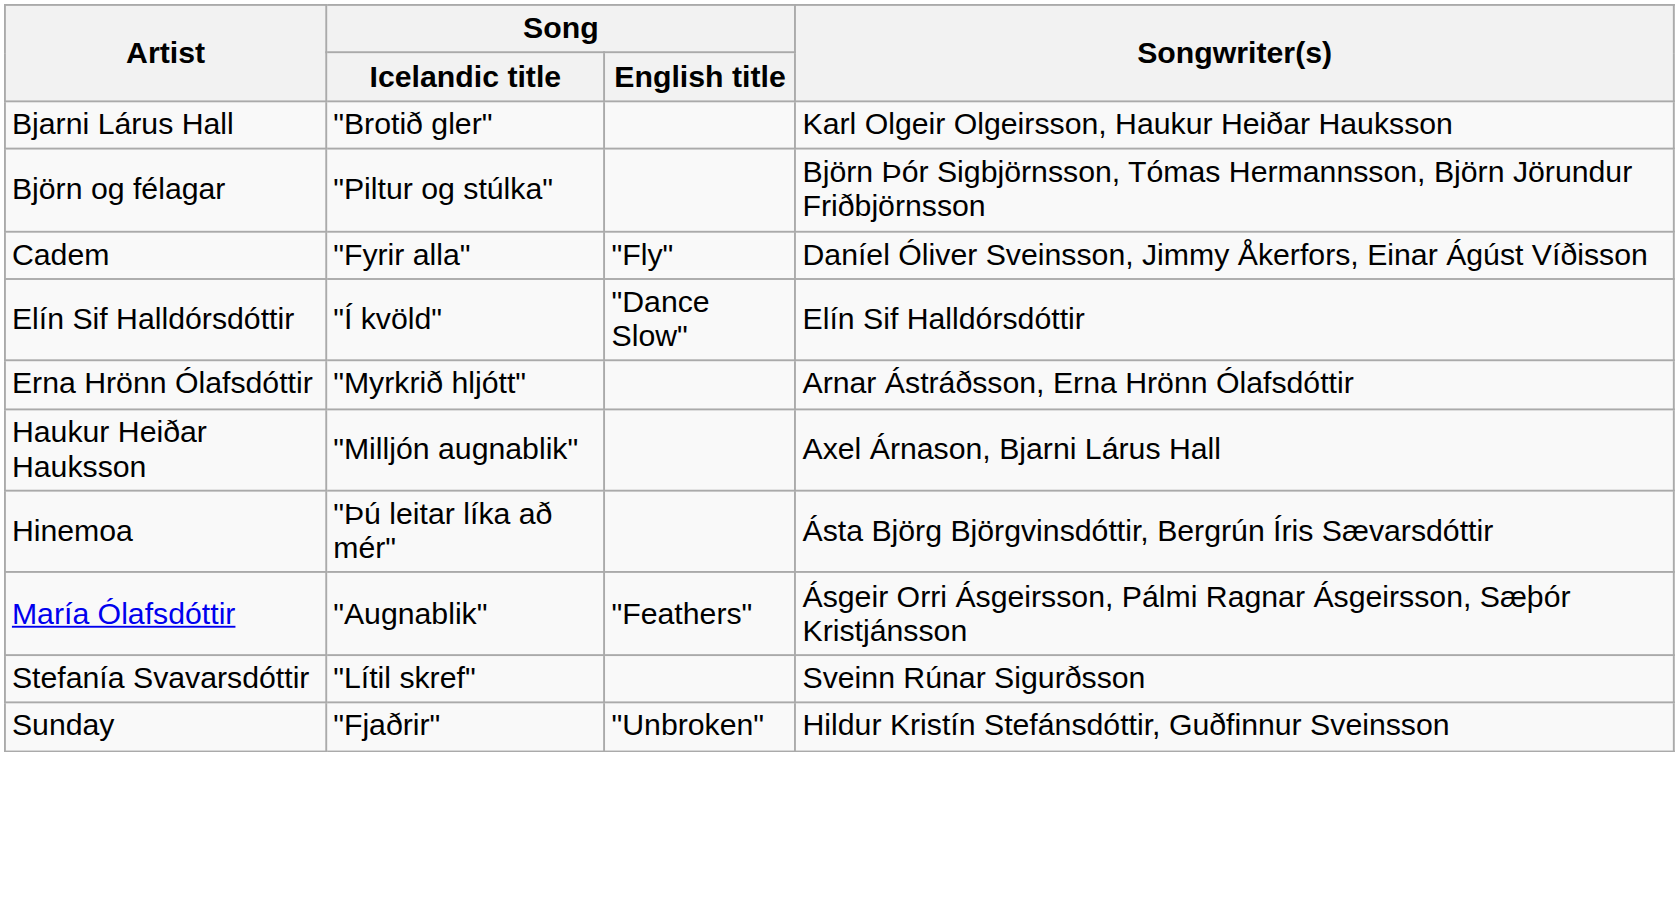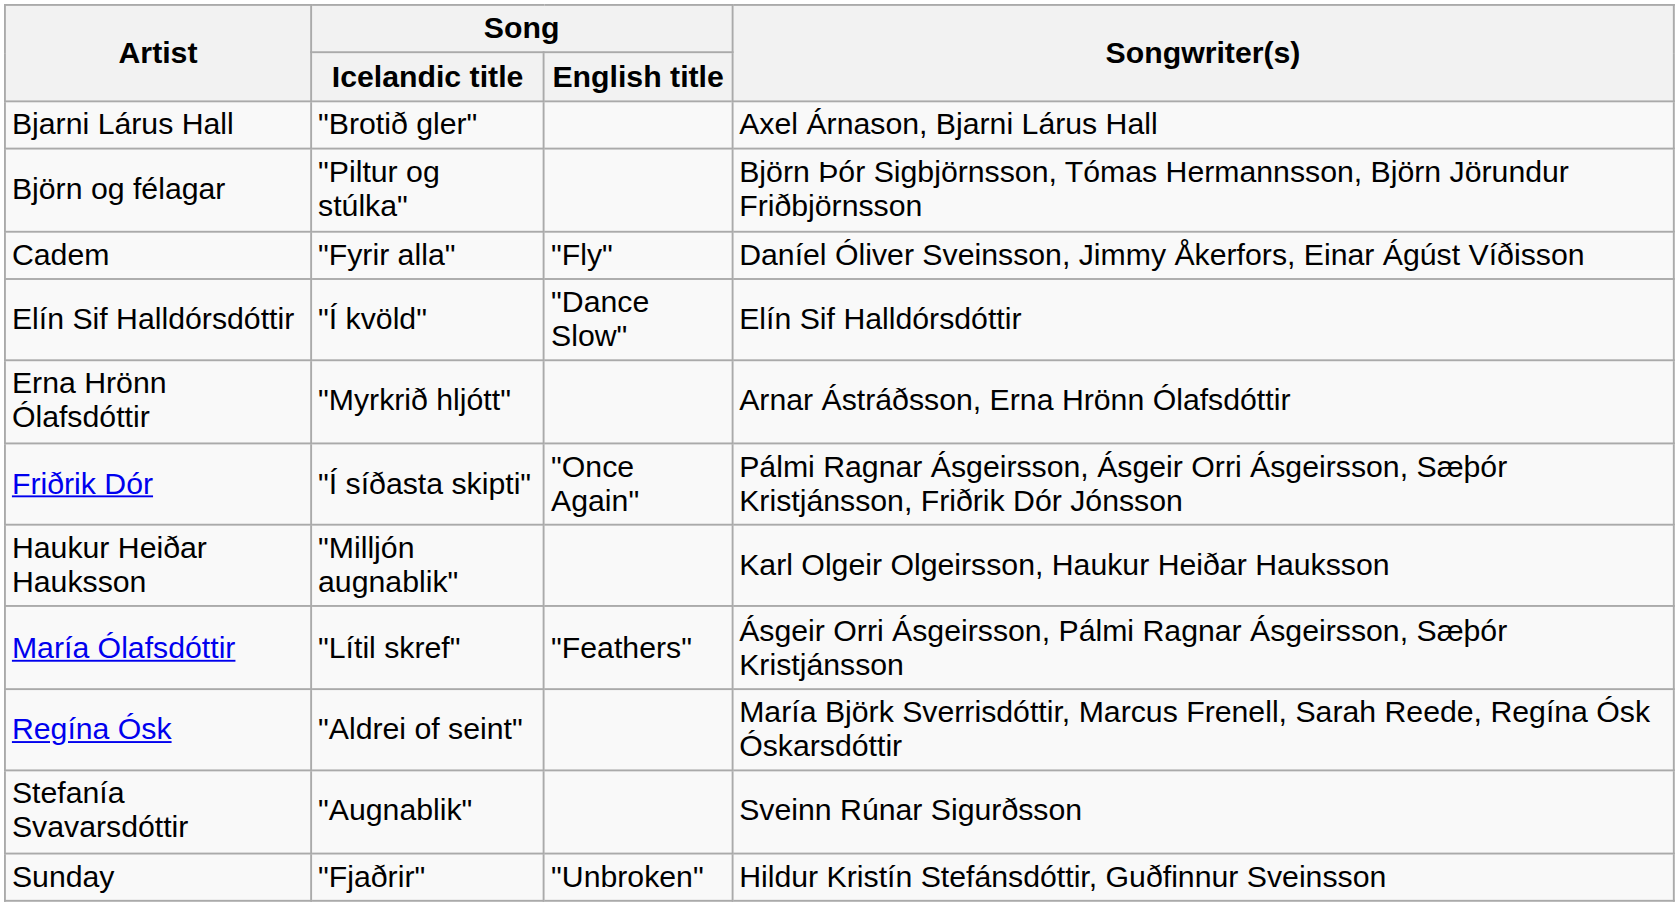 <table class="sortable wikitable" style="margin: 1em auto 1em auto">
 <tr>
 <th rowspan="2">Artist</th>
 <th colspan="2">Song</th>
 <th rowspan="2">Songwriter(s)</th>
 </tr>
 <tr>
 <th>Icelandic title</th>
 <th>English title</th>
 </tr>
 <tr>
 <td>Bjarni Lárus Hall</td>
 <td>"Brotið gler"</td>
 <td></td>
-<td>Karl Olgeir Olgeirsson, Haukur Heiðar Hauksson</td>
+<td>Axel Árnason, Bjarni Lárus Hall</td>
 </tr>
 <tr>
 <td>Björn og félagar</td>
 <td>"Piltur og stúlka"</td>
 <td></td>
 <td>Björn Þór Sigbjörnsson, Tómas Hermannsson, Björn Jörundur Friðbjörnsson</td>
 </tr>
 <tr>
 <td>Cadem</td>
 <td>"Fyrir alla"</td>
 <td>"Fly"</td>
 <td>Daníel Óliver Sveinsson, Jimmy Åkerfors, Einar Ágúst Víðisson</td>
 </tr>
 <tr>
 <td>Elín Sif Halldórsdóttir</td>
 <td>"Í kvöld"</td>
 <td>"Dance Slow"</td>
 <td>Elín Sif Halldórsdóttir</td>
 </tr>
 <tr>
 <td>Erna Hrönn Ólafsdóttir</td>
 <td>"Myrkrið hljótt"</td>
 <td></td>
 <td>Arnar Ástráðsson, Erna Hrönn Ólafsdóttir</td>
 </tr>
 <tr>
+<td><a href='#'>Friðrik Dór</a></td>
+<td>"Í síðasta skipti"</td>
+<td>"Once Again"</td>
+<td>Pálmi Ragnar Ásgeirsson, Ásgeir Orri Ásgeirsson, Sæþór Kristjánsson, Friðrik Dór Jónsson</td>
+</tr>
+<tr>
 <td>Haukur Heiðar Hauksson</td>
 <td>"Milljón augnablik"</td>
 <td></td>
-<td>Axel Árnason, Bjarni Lárus Hall</td>
-</tr>
-<tr>
-<td>Hinemoa</td>
-<td>"Þú leitar líka að mér"</td>
-<td></td>
-<td>Ásta Björg Björgvinsdóttir, Bergrún Íris Sævarsdóttir</td>
+<td>Karl Olgeir Olgeirsson, Haukur Heiðar Hauksson</td>
 </tr>
 <tr>
 <td><a href='#'>María Ólafsdóttir</a></td>
-<td>"Augnablik"</td>
+<td>"Lítil skref"</td>
 <td>"Feathers"</td>
 <td>Ásgeir Orri Ásgeirsson, Pálmi Ragnar Ásgeirsson, Sæþór Kristjánsson</td>
 </tr>
 <tr>
+<td><a href='#'>Regína Ósk</a></td>
+<td>"Aldrei of seint"</td>
+<td></td>
+<td>María Björk Sverrisdóttir, Marcus Frenell, Sarah Reede, Regína Ósk Óskarsdóttir</td>
+</tr>
+<tr>
 <td>Stefanía Svavarsdóttir</td>
-<td>"Lítil skref"</td>
+<td>"Augnablik"</td>
 <td></td>
 <td>Sveinn Rúnar Sigurðsson</td>
 </tr>
 <tr>
 <td>Sunday</td>
 <td>"Fjaðrir"</td>
 <td>"Unbroken"</td>
 <td>Hildur Kristín Stefánsdóttir, Guðfinnur Sveinsson</td>
 </tr>
 </table>
